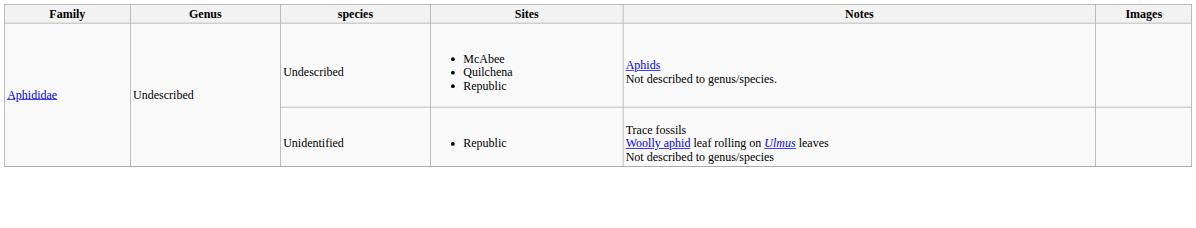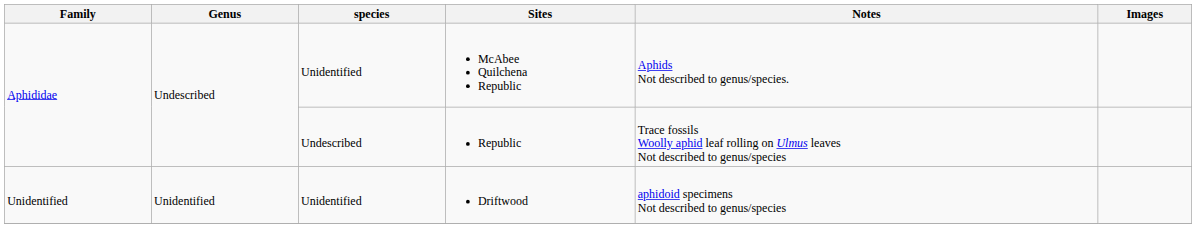 <table class="wikitable sortable"  style="margin:auto; width:100%;">
 <tr>
 <th>Family</th>
 <th>Genus</th>
 <th>species</th>
 <th>Sites</th>
 <th>Notes</th>
 <th>Images</th>
 </tr>
 <tr>
 <td rowspan=2><a href='#'>Aphididae</a></td>
 <td rowspan=2>Undescribed</td>
-<td><br>Undescribed</td>
+<td><br>Unidentified</td>
 <td><br><ul><li>McAbee</li><li>Quilchena</li><li>Republic</li></ul></td>
 <td><br><a href='#'>Aphids</a><br>Not described to genus/species.</td>
 <td></td>
 </tr>
 <tr>
-<td><br>Unidentified</td>
+<td><br>Undescribed</td>
 <td><br><ul><li>Republic</li></ul></td>
 <td><br>Trace fossils<br><a href='#'>Woolly aphid</a> leaf rolling on <em><a href='#'>Ulmus</a></em> leaves<br>Not described to genus/species</td>
 <td></td>
 </tr>
 <tr>
+<td><br>Unidentified</td>
+<td><br>Unidentified</td>
+<td><br>Unidentified</td>
+<td><br><ul><li>Driftwood</li></ul></td>
+<td><br><a href='#'>aphidoid</a> specimens<br>Not described to genus/species</td>
+<td></td>
+</tr>
+<tr>
 </tr>
 </table>
